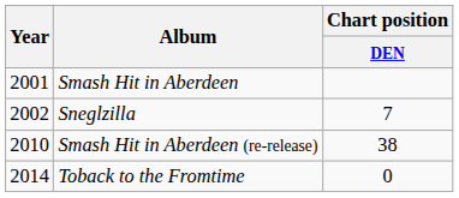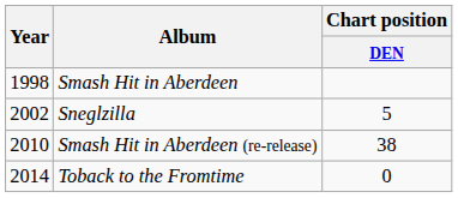 <table class="wikitable">
 <tr>
 <th rowspan="2">Year</th>
 <th rowspan="2">Album</th>
 <th rowspan="1">Chart position</th>
 </tr>
 <tr>
 <th align="center"><a href='#'><small>DEN</small></a><br></th>
 </tr>
 <tr>
-<td align="center">2001</td>
+<td align="center">1998</td>
 <td><em>Smash Hit in Aberdeen</em></td>
 <td align="center"></td>
 </tr>
 <tr>
 <td align="center">2002</td>
 <td><em>Sneglzilla</em></td>
-<td align="center">7<br></td>
+<td align="center">5<br></td>
 </tr>
 <tr>
 <td align="center">2010</td>
 <td><em>Smash Hit in Aberdeen</em> <small>(re-release)</small></td>
 <td align="center">38</td>
 </tr>
 <tr>
 <td align="center">2014</td>
 <td><em>Toback to the Fromtime</em></td>
 <td align="center">0</td>
 </tr>
 </table>
